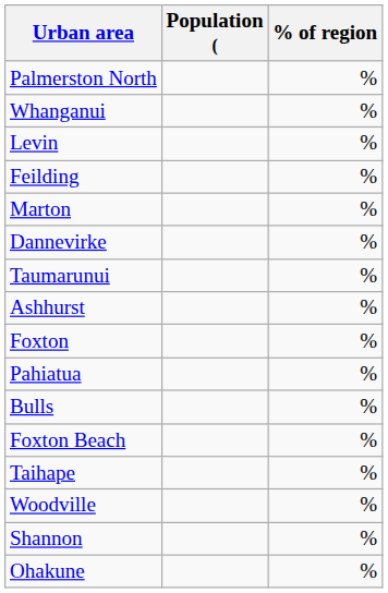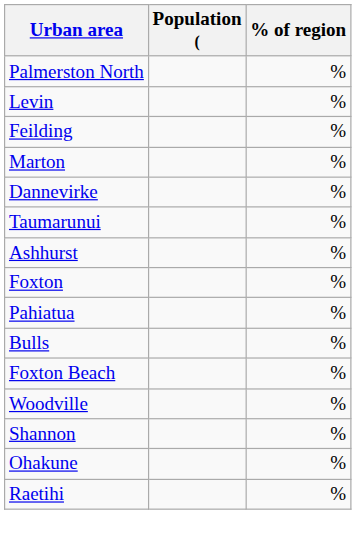 <table class="wikitable">
 <tr>
 <th><a href='#'>Urban area</a></th>
 <th>Population<br><small>(</small></th>
 <th>% of region</th>
 </tr>
 <tr>
 <td><a href='#'>Palmerston North</a></td>
-<td align="right"></td>
-<td align="right">%</td>
-</tr>
-<tr>
-<td><a href='#'>Whanganui</a></td>
 <td align="right"></td>
 <td align="right">%</td>
 </tr>
 <tr>
 <td><a href='#'>Levin</a></td>
 <td align="right"></td>
 <td align="right">%</td>
 </tr>
 <tr>
 <td><a href='#'>Feilding</a></td>
 <td align="right"></td>
 <td align="right">%</td>
 </tr>
 <tr>
 <td><a href='#'>Marton</a></td>
 <td align="right"></td>
 <td align="right">%</td>
 </tr>
 <tr>
 <td><a href='#'>Dannevirke</a></td>
 <td align="right"></td>
 <td align="right">%</td>
 </tr>
 <tr>
 <td><a href='#'>Taumarunui</a></td>
 <td align="right"></td>
 <td align="right">%</td>
 </tr>
 <tr>
 <td><a href='#'>Ashhurst</a></td>
 <td align="right"></td>
 <td align="right">%</td>
 </tr>
 <tr>
 <td><a href='#'>Foxton</a></td>
 <td align="right"></td>
 <td align="right">%</td>
 </tr>
 <tr>
 <td><a href='#'>Pahiatua</a></td>
 <td align="right"></td>
 <td align="right">%</td>
 </tr>
 <tr>
 <td><a href='#'>Bulls</a></td>
 <td align=right></td>
 <td align=right>%</td>
 </tr>
 <tr>
 <td><a href='#'>Foxton Beach</a></td>
 <td align=right></td>
 <td align=right>%</td>
 </tr>
 <tr>
-<td><a href='#'>Taihape</a></td>
-<td align=right></td>
-<td align=right>%</td>
-</tr>
-<tr>
 <td><a href='#'>Woodville</a></td>
 <td align=right></td>
 <td align=right>%</td>
 </tr>
 <tr>
 <td><a href='#'>Shannon</a></td>
 <td align="right"></td>
 <td align="right">%</td>
 </tr>
 <tr>
 <td><a href='#'>Ohakune</a></td>
 <td align="right"></td>
 <td align="right">%</td>
 </tr>
+<tr>
+<td><a href='#'>Raetihi</a></td>
+<td align="right"></td>
+<td align="right">%</td>
+</tr>
 </table>
